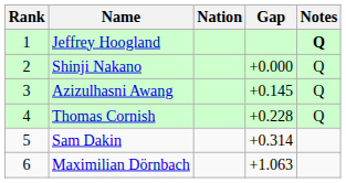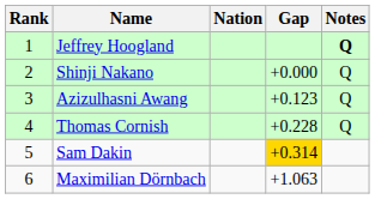 <table class="wikitable sortable" style="text-align:center">
 <tr>
 <th>Rank</th>
 <th>Name</th>
 <th>Nation</th>
 <th>Gap</th>
 <th>Notes</th>
 </tr>
 <tr bgcolor=ccffcc>
 <td>1</td>
 <td align=left><a href='#'>Jeffrey Hoogland</a></td>
 <td align=left></td>
 <td></td>
 <td><strong>Q</strong></td>
 </tr>
 <tr bgcolor=ccffcc>
 <td>2</td>
 <td align=left><a href='#'>Shinji Nakano</a></td>
 <td align=left></td>
 <td>+0.000</td>
 <td>Q</td>
 </tr>
 <tr bgcolor=ccffcc>
 <td>3</td>
 <td align=left><a href='#'>Azizulhasni Awang</a></td>
 <td align=left></td>
-<td>+0.145</td>
+<td>+0.123</td>
 <td>Q</td>
 </tr>
 <tr bgcolor=ccffcc>
 <td>4</td>
 <td align=left><a href='#'>Thomas Cornish</a></td>
 <td align=left></td>
 <td>+0.228</td>
 <td>Q</td>
 </tr>
 <tr>
 <td>5</td>
 <td align=left><a href='#'>Sam Dakin</a></td>
 <td align=left></td>
-<td>+0.314</td>
+<td style="background: gold;">+0.314</td>
 <td></td>
 </tr>
 <tr>
 <td>6</td>
 <td align=left><a href='#'>Maximilian Dörnbach</a></td>
 <td align=left></td>
 <td>+1.063</td>
 <td></td>
 </tr>
 </table>
